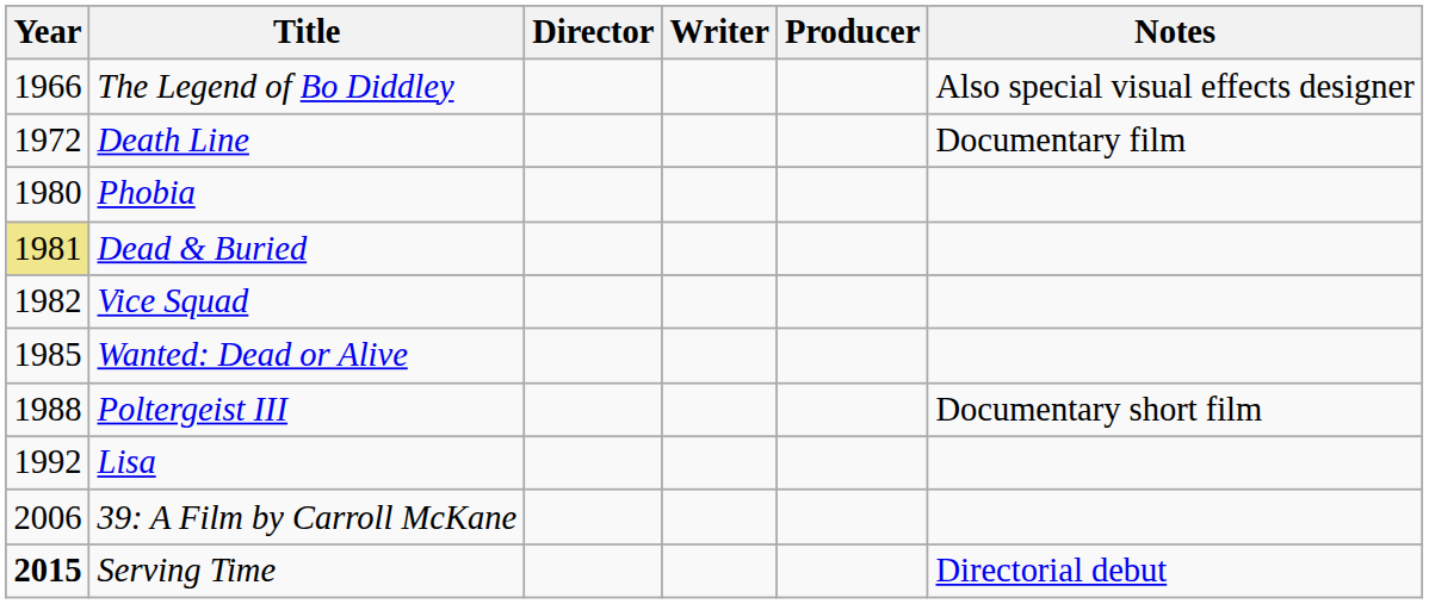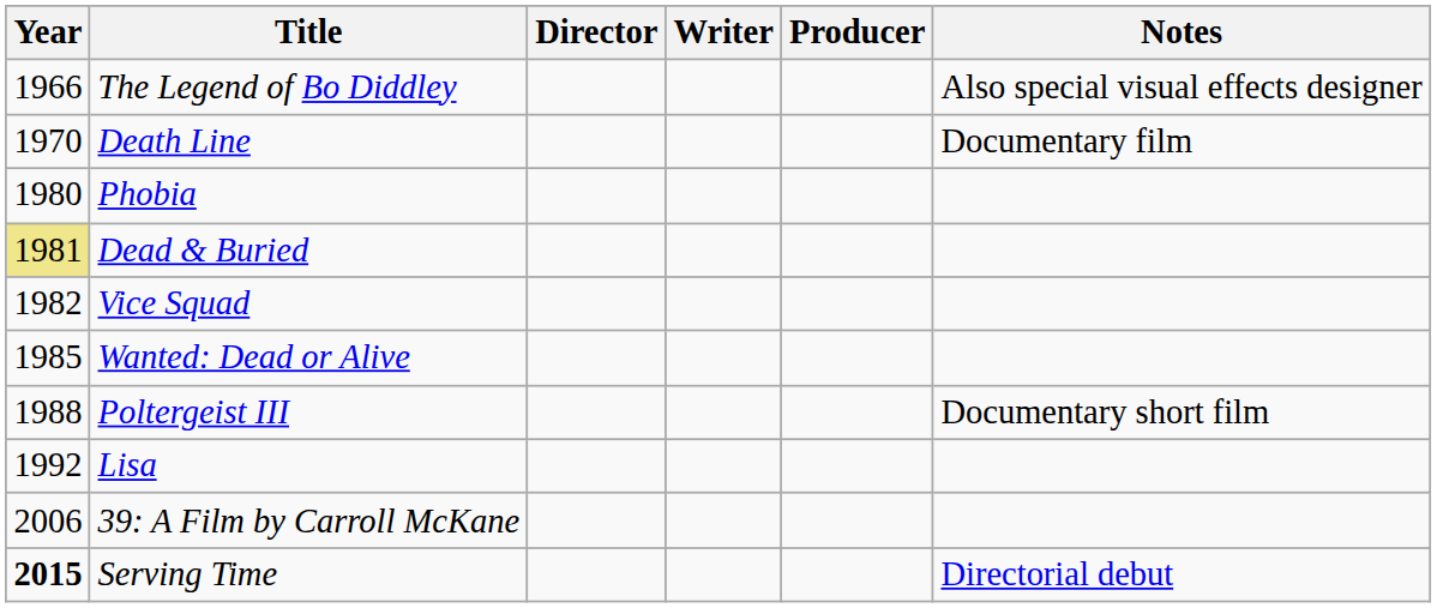 <table class="wikitable sortable">
 <tr>
 <th>Year</th>
 <th>Title</th>
 <th>Director</th>
 <th>Writer</th>
 <th>Producer</th>
 <th>Notes</th>
 </tr>
 <tr>
 <td>1966</td>
 <td><em>The Legend of <a href='#'>Bo Diddley</a></em></td>
 <td></td>
 <td></td>
 <td></td>
 <td>Also special visual effects designer</td>
 </tr>
 <tr>
-<td>1972</td>
+<td>1970</td>
 <td><em><a href='#'>Death Line</a></em></td>
 <td></td>
 <td></td>
 <td></td>
 <td>Documentary film</td>
 </tr>
 <tr>
 <td>1980</td>
 <td><em><a href='#'>Phobia</a></em></td>
 <td></td>
 <td></td>
 <td></td>
 <td></td>
 </tr>
 <tr>
 <td style="background: khaki;">1981</td>
 <td><em><a href='#'>Dead & Buried</a></em></td>
 <td></td>
 <td></td>
 <td></td>
 <td></td>
 </tr>
 <tr>
 <td>1982</td>
 <td><em><a href='#'>Vice Squad</a></em></td>
 <td></td>
 <td></td>
 <td></td>
 <td></td>
 </tr>
 <tr>
 <td>1985</td>
 <td><em><a href='#'>Wanted: Dead or Alive</a></em></td>
 <td></td>
 <td></td>
 <td></td>
 <td></td>
 </tr>
 <tr>
 <td>1988</td>
 <td><em><a href='#'>Poltergeist III</a></em></td>
 <td></td>
 <td></td>
 <td></td>
 <td>Documentary short film</td>
 </tr>
 <tr>
 <td>1992</td>
 <td><a href='#'><em>Lisa</em></a></td>
 <td></td>
 <td></td>
 <td></td>
 <td></td>
 </tr>
 <tr>
 <td>2006</td>
 <td><em>39: A Film by Carroll McKane</em></td>
 <td></td>
 <td></td>
 <td></td>
 <td></td>
 </tr>
 <tr>
 <td><strong>2015</strong></td>
 <td><em>Serving Time</em></td>
 <td></td>
 <td></td>
 <td></td>
 <td><a href='#'>Directorial debut</a></td>
 </tr>
 </table>
